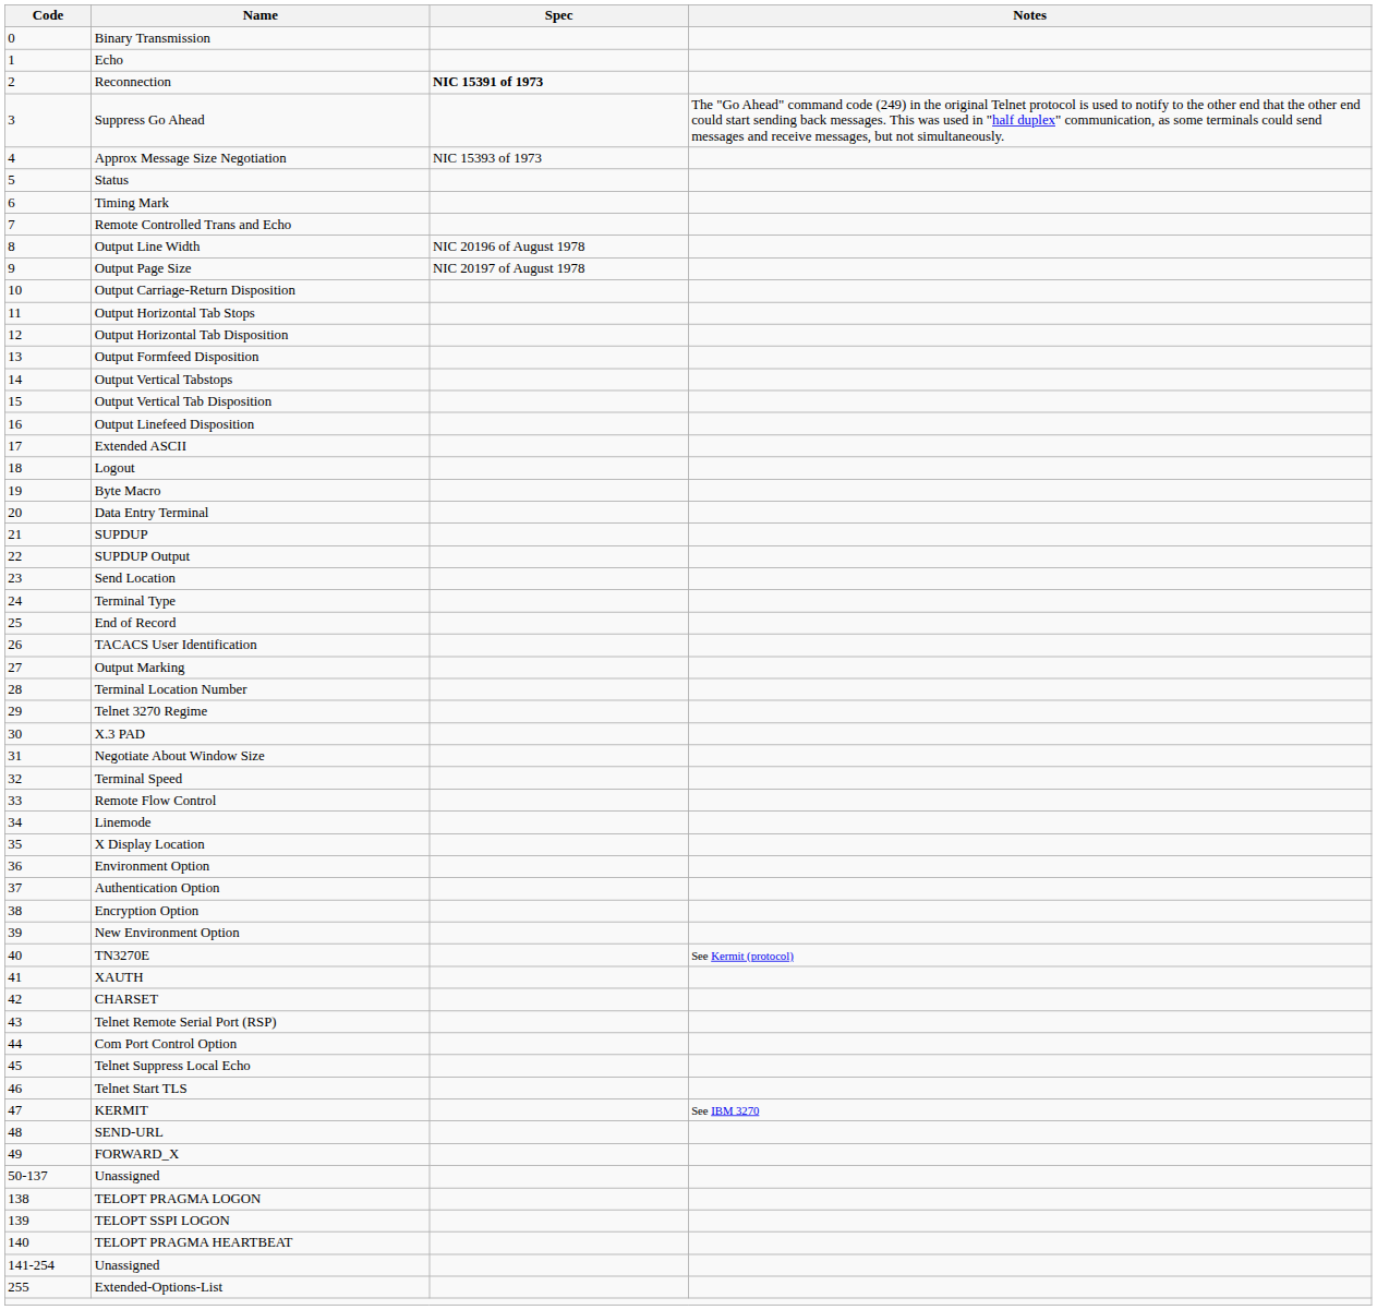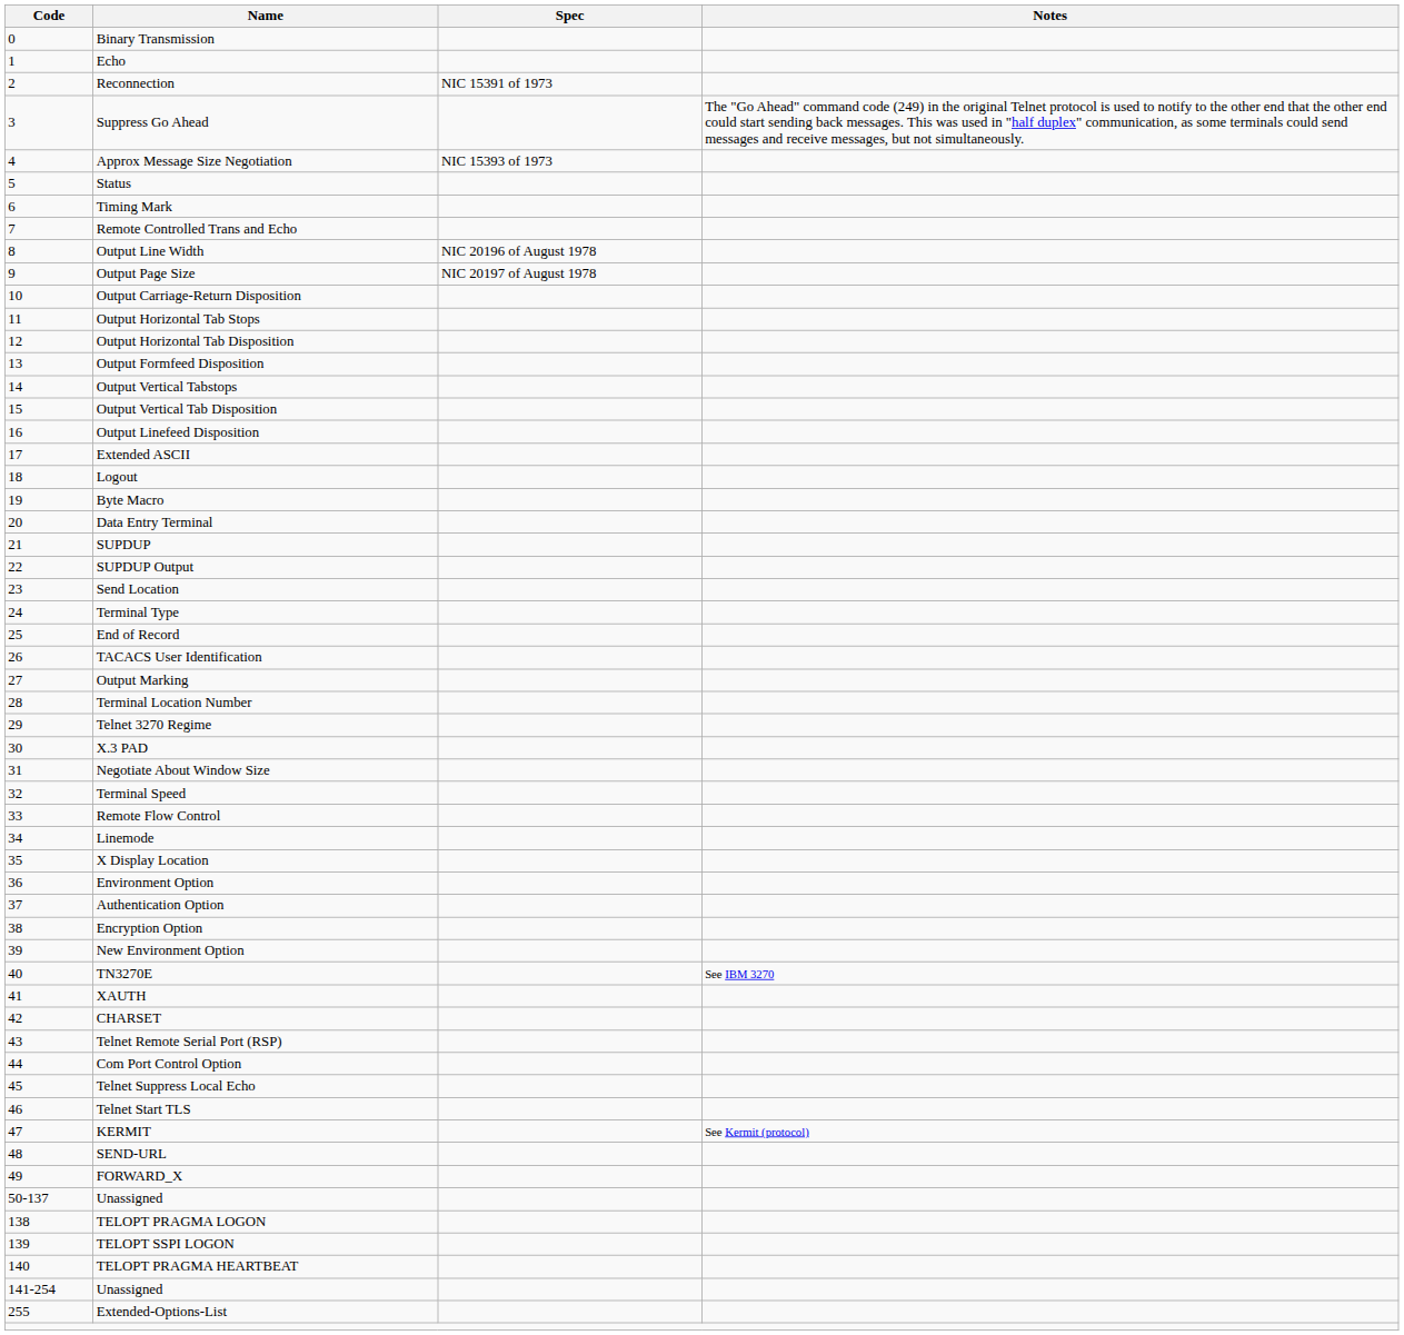 <table class="wikitable">
 <tr>
 <th>Code</th>
 <th>Name</th>
 <th>Spec</th>
 <th style=width:50%>Notes</th>
 </tr>
 <tr>
 <td>0</td>
 <td>Binary Transmission</td>
 <td></td>
 <td></td>
 </tr>
 <tr>
 <td>1</td>
 <td>Echo</td>
 <td></td>
 <td></td>
 </tr>
 <tr>
 <td>2</td>
 <td>Reconnection</td>
-<td><strong>NIC 15391 of 1973</strong></td>
+<td>NIC 15391 of 1973</td>
 <td></td>
 </tr>
 <tr>
 <td>3</td>
 <td>Suppress Go Ahead</td>
 <td></td>
 <td>The "Go Ahead" command code (249) in the original Telnet protocol is used to notify to the other end that the other end could start sending back messages. This was used in "<a href='#'>half duplex</a>" communication, as some terminals could send messages and receive messages, but not simultaneously.</td>
 </tr>
 <tr>
 <td>4</td>
 <td>Approx Message Size Negotiation</td>
 <td>NIC 15393 of 1973</td>
 <td></td>
 </tr>
 <tr>
 <td>5</td>
 <td>Status</td>
 <td></td>
 <td></td>
 </tr>
 <tr>
 <td>6</td>
 <td>Timing Mark</td>
 <td></td>
 <td></td>
 </tr>
 <tr>
 <td>7</td>
 <td>Remote Controlled Trans and Echo</td>
 <td></td>
 <td></td>
 </tr>
 <tr>
 <td>8</td>
 <td>Output Line Width</td>
 <td>NIC 20196 of August 1978</td>
 <td></td>
 </tr>
 <tr>
 <td>9</td>
 <td>Output Page Size</td>
 <td>NIC 20197 of August 1978</td>
 <td></td>
 </tr>
 <tr>
 <td>10</td>
 <td>Output Carriage-Return Disposition</td>
 <td></td>
 <td></td>
 </tr>
 <tr>
 <td>11</td>
 <td>Output Horizontal Tab Stops</td>
 <td></td>
 <td></td>
 </tr>
 <tr>
 <td>12</td>
 <td>Output Horizontal Tab Disposition</td>
 <td></td>
 <td></td>
 </tr>
 <tr>
 <td>13</td>
 <td>Output Formfeed Disposition</td>
 <td></td>
 <td></td>
 </tr>
 <tr>
 <td>14</td>
 <td>Output Vertical Tabstops</td>
 <td></td>
 <td></td>
 </tr>
 <tr>
 <td>15</td>
 <td>Output Vertical Tab Disposition</td>
 <td></td>
 <td></td>
 </tr>
 <tr>
 <td>16</td>
 <td>Output Linefeed Disposition</td>
 <td></td>
 <td></td>
 </tr>
 <tr>
 <td>17</td>
 <td>Extended ASCII</td>
 <td></td>
 <td></td>
 </tr>
 <tr>
 <td>18</td>
 <td>Logout</td>
 <td></td>
 <td></td>
 </tr>
 <tr>
 <td>19</td>
 <td>Byte Macro</td>
 <td></td>
 <td></td>
 </tr>
 <tr>
 <td>20</td>
 <td>Data Entry Terminal</td>
 <td></td>
 <td></td>
 </tr>
 <tr>
 <td>21</td>
 <td>SUPDUP</td>
 <td></td>
 <td></td>
 </tr>
 <tr>
 <td>22</td>
 <td>SUPDUP Output</td>
 <td></td>
 <td></td>
 </tr>
 <tr>
 <td>23</td>
 <td>Send Location</td>
 <td></td>
 <td></td>
 </tr>
 <tr>
 <td>24</td>
 <td>Terminal Type</td>
 <td></td>
 <td></td>
 </tr>
 <tr>
 <td>25</td>
 <td>End of Record</td>
 <td></td>
 <td></td>
 </tr>
 <tr>
 <td>26</td>
 <td>TACACS User Identification</td>
 <td></td>
 <td></td>
 </tr>
 <tr>
 <td>27</td>
 <td>Output Marking</td>
 <td></td>
 <td></td>
 </tr>
 <tr>
 <td>28</td>
 <td>Terminal Location Number</td>
 <td></td>
 <td></td>
 </tr>
 <tr>
 <td>29</td>
 <td>Telnet 3270 Regime</td>
 <td></td>
 <td></td>
 </tr>
 <tr>
 <td>30</td>
 <td>X.3 PAD</td>
 <td></td>
 <td></td>
 </tr>
 <tr>
 <td>31</td>
 <td>Negotiate About Window Size</td>
 <td></td>
 <td></td>
 </tr>
 <tr>
 <td>32</td>
 <td>Terminal Speed</td>
 <td></td>
 <td></td>
 </tr>
 <tr>
 <td>33</td>
 <td>Remote Flow Control</td>
 <td></td>
 <td></td>
 </tr>
 <tr>
 <td>34</td>
 <td>Linemode</td>
 <td></td>
 <td></td>
 </tr>
 <tr>
 <td>35</td>
 <td>X Display Location</td>
 <td></td>
 <td></td>
 </tr>
 <tr>
 <td>36</td>
 <td>Environment Option</td>
 <td></td>
 <td></td>
 </tr>
 <tr>
 <td>37</td>
 <td>Authentication Option</td>
 <td></td>
 <td></td>
 </tr>
 <tr>
 <td>38</td>
 <td>Encryption Option</td>
 <td></td>
 <td></td>
 </tr>
 <tr>
 <td>39</td>
 <td>New Environment Option</td>
 <td></td>
 <td></td>
 </tr>
 <tr>
 <td>40</td>
 <td>TN3270E</td>
 <td></td>
-<td><small>See <a href='#'>Kermit (protocol)</a></small></td>
+<td><small>See <a href='#'>IBM 3270</a></small></td>
 </tr>
 <tr>
 <td>41</td>
 <td>XAUTH</td>
 <td></td>
 <td></td>
 </tr>
 <tr>
 <td>42</td>
 <td>CHARSET</td>
 <td></td>
 <td></td>
 </tr>
 <tr>
 <td>43</td>
 <td>Telnet Remote Serial Port (RSP)</td>
 <td></td>
 <td></td>
 </tr>
 <tr>
 <td>44</td>
 <td>Com Port Control Option</td>
 <td></td>
 <td></td>
 </tr>
 <tr>
 <td>45</td>
 <td>Telnet Suppress Local Echo</td>
 <td></td>
 <td></td>
 </tr>
 <tr>
 <td>46</td>
 <td>Telnet Start TLS</td>
 <td></td>
 <td></td>
 </tr>
 <tr>
 <td>47</td>
 <td>KERMIT</td>
 <td></td>
-<td><small>See <a href='#'>IBM 3270</a></small></td>
+<td><small>See <a href='#'>Kermit (protocol)</a></small></td>
 </tr>
 <tr>
 <td>48</td>
 <td>SEND-URL</td>
 <td></td>
 <td></td>
 </tr>
 <tr>
 <td>49</td>
 <td>FORWARD_X</td>
 <td></td>
 <td></td>
 </tr>
 <tr>
 <td>50-137</td>
 <td>Unassigned</td>
 <td></td>
 <td></td>
 </tr>
 <tr>
 <td>138</td>
 <td>TELOPT PRAGMA LOGON</td>
 <td></td>
 <td></td>
 </tr>
 <tr>
 <td>139</td>
 <td>TELOPT SSPI LOGON</td>
 <td></td>
 <td></td>
 </tr>
 <tr>
 <td>140</td>
 <td>TELOPT PRAGMA HEARTBEAT</td>
 <td></td>
 <td></td>
 </tr>
 <tr>
 <td>141-254</td>
 <td>Unassigned</td>
 <td></td>
 <td></td>
 </tr>
 <tr>
 <td>255</td>
 <td>Extended-Options-List</td>
 <td></td>
 <td></td>
 </tr>
 <tr>
 <td colspan="4"></td>
 </tr>
 </table>
